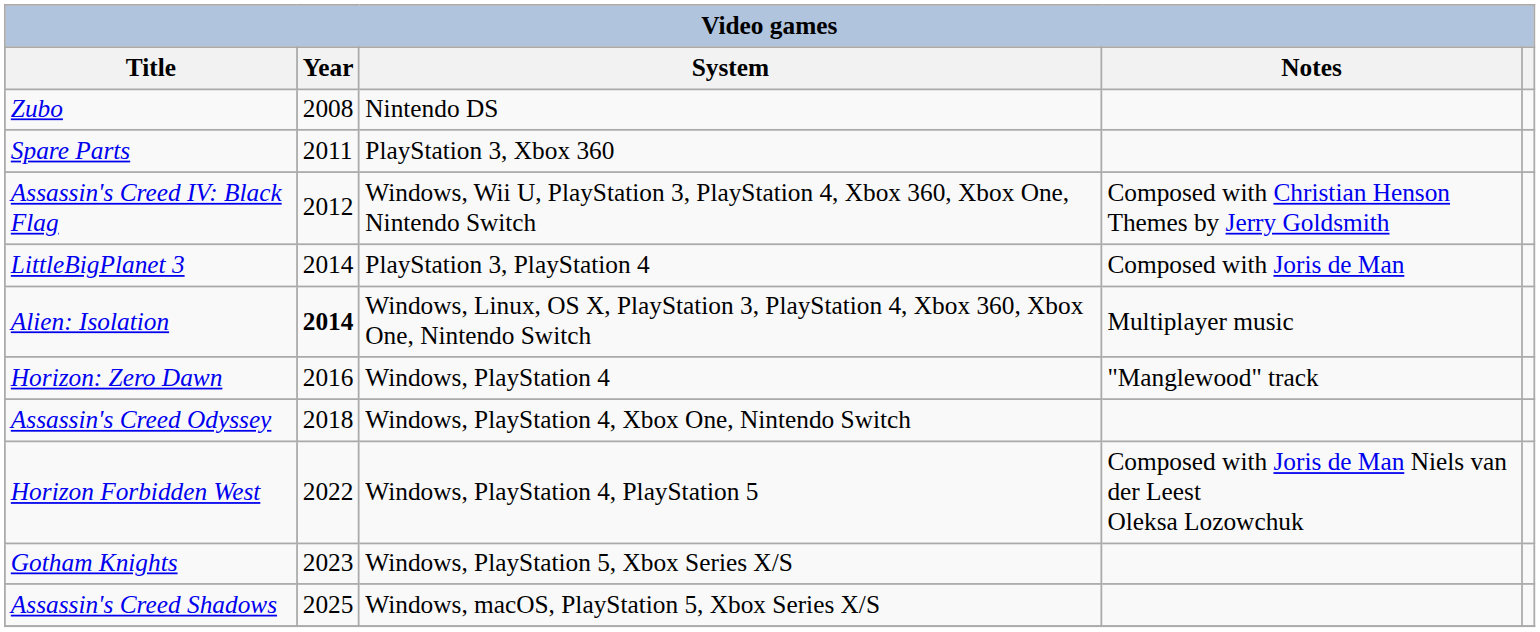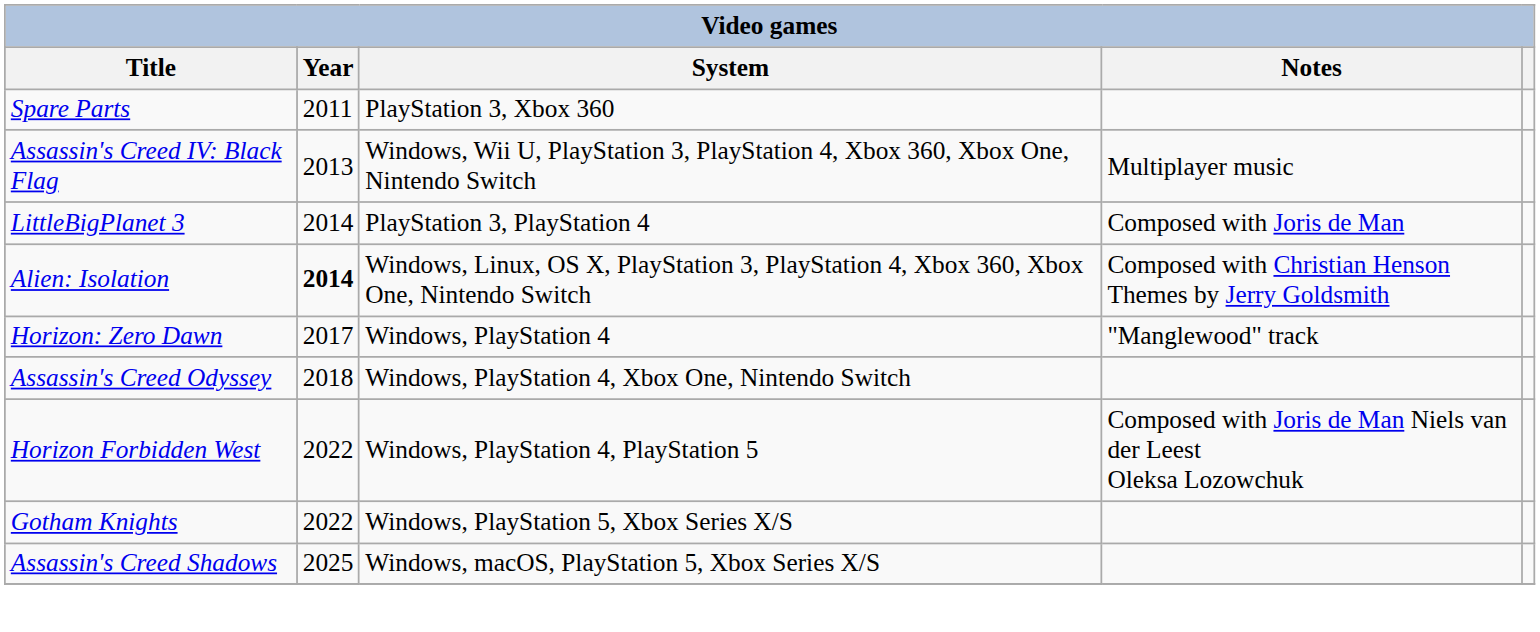 <table class="wikitable" style="font-size: 90%;">
 <tr>
 <th colspan="5" style="background: LightSteelBlue;">Video games</th>
 </tr>
 <tr>
 <th>Title</th>
 <th>Year</th>
 <th>System</th>
 <th>Notes</th>
 <th></th>
 </tr>
 <tr>
-<td><em><a href='#'>Zubo</a></em></td>
-<td>2008</td>
-<td>Nintendo DS</td>
-<td></td>
-<td></td>
-</tr>
-<tr>
 <td><em><a href='#'>Spare Parts</a></em></td>
 <td>2011</td>
 <td>PlayStation 3, Xbox 360</td>
 <td></td>
 <td></td>
 </tr>
 <tr>
 <td><em><a href='#'>Assassin's Creed IV: Black Flag</a></em></td>
-<td>2012</td>
+<td>2013</td>
 <td>Windows, Wii U, PlayStation 3, PlayStation 4, Xbox 360, Xbox One, Nintendo Switch</td>
-<td>Composed with <a href='#'>Christian Henson</a> <br> Themes by <a href='#'>Jerry Goldsmith</a></td>
+<td>Multiplayer music</td>
 <td></td>
 </tr>
 <tr>
 <td><em><a href='#'>LittleBigPlanet 3</a></em></td>
 <td>2014</td>
 <td>PlayStation 3, PlayStation 4</td>
 <td>Composed with <a href='#'>Joris de Man</a></td>
 <td></td>
 </tr>
 <tr>
 <td><em><a href='#'>Alien: Isolation</a></em></td>
 <td><strong>2014</strong></td>
 <td>Windows, Linux, OS X, PlayStation 3, PlayStation 4, Xbox 360, Xbox One, Nintendo Switch</td>
-<td>Multiplayer music</td>
+<td>Composed with <a href='#'>Christian Henson</a> <br> Themes by <a href='#'>Jerry Goldsmith</a></td>
 <td></td>
 </tr>
 <tr>
 <td><em><a href='#'>Horizon: Zero Dawn</a></em></td>
-<td>2016</td>
+<td>2017</td>
 <td>Windows, PlayStation 4</td>
 <td>"Manglewood" track</td>
 <td></td>
 </tr>
 <tr>
 <td><em><a href='#'>Assassin's Creed Odyssey</a></em></td>
 <td>2018</td>
 <td>Windows, PlayStation 4, Xbox One, Nintendo Switch</td>
 <td></td>
 <td></td>
 </tr>
 <tr>
 <td><em><a href='#'>Horizon Forbidden West</a></em></td>
 <td>2022</td>
 <td>Windows, PlayStation 4, PlayStation 5</td>
 <td>Composed with <a href='#'>Joris de Man</a> Niels van der Leest<br>Oleksa Lozowchuk</td>
 <td></td>
 </tr>
 <tr>
 <td><em><a href='#'>Gotham Knights</a></em></td>
-<td>2023</td>
+<td>2022</td>
 <td>Windows, PlayStation 5, Xbox Series X/S</td>
 <td></td>
 <td></td>
 </tr>
 <tr>
 <td><em><a href='#'>Assassin's Creed Shadows</a></em></td>
 <td>2025</td>
 <td>Windows, macOS, PlayStation 5, Xbox Series X/S</td>
 <td></td>
 <td></td>
 </tr>
 <tr>
 </tr>
 </table>
